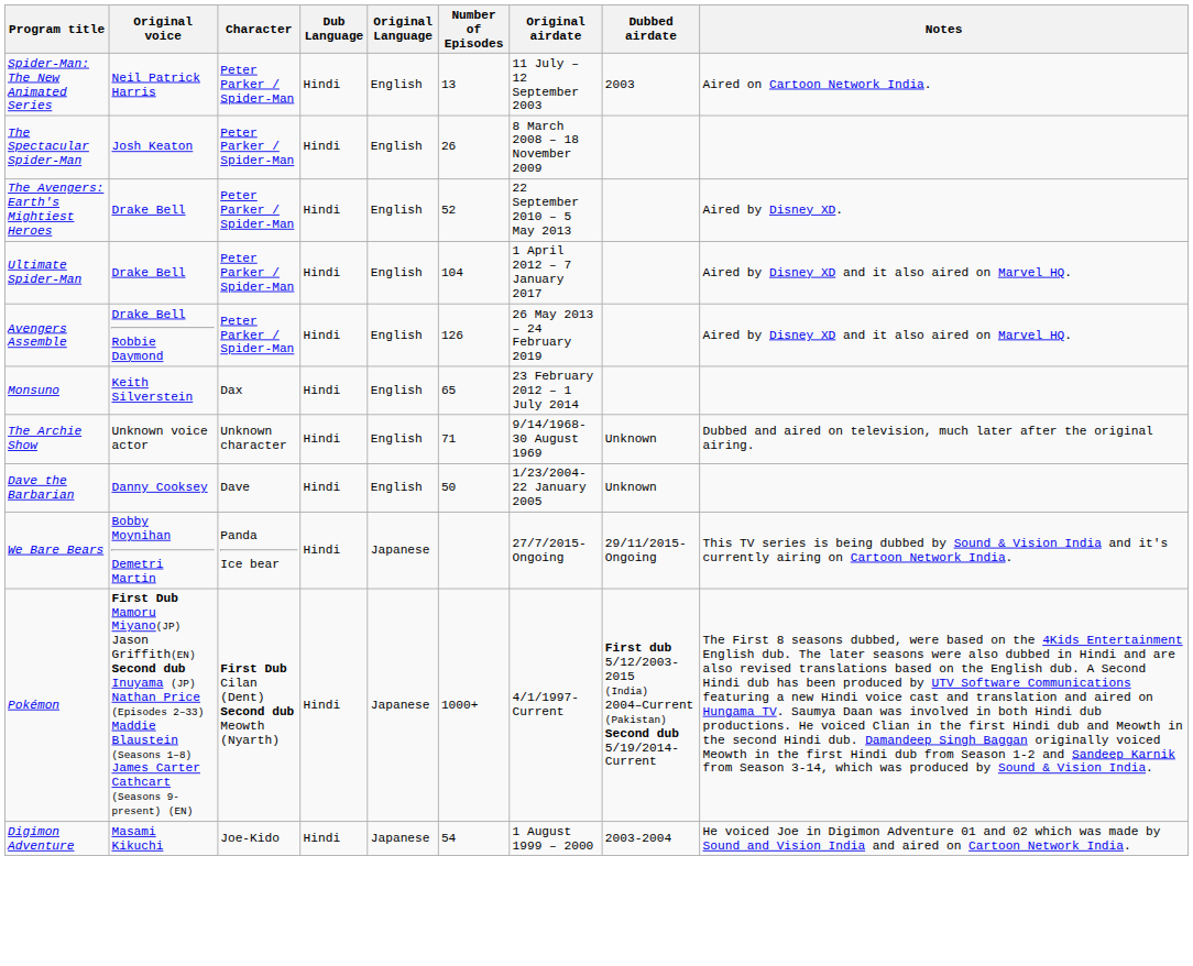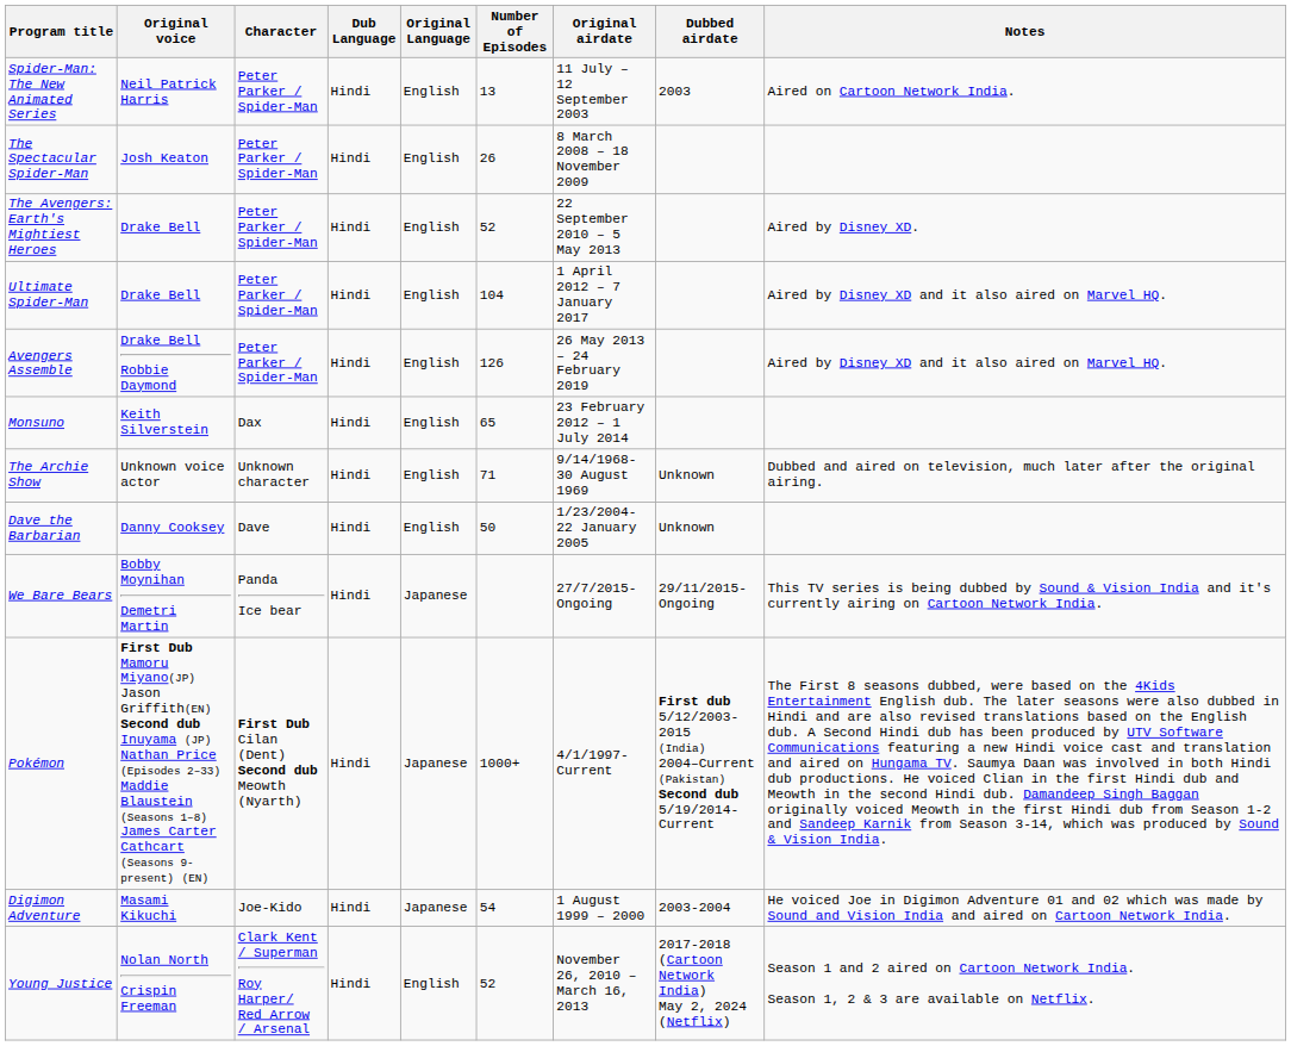 <table class="wikitable">
 <tr>
 <th>Program title</th>
 <th>Original voice</th>
 <th>Character</th>
 <th>Dub Language</th>
 <th>Original Language</th>
 <th>Number of Episodes</th>
 <th>Original airdate</th>
 <th>Dubbed airdate</th>
 <th>Notes</th>
 </tr>
 <tr>
 <td><em><a href='#'>Spider-Man: The New Animated Series</a></em></td>
 <td><a href='#'>Neil Patrick Harris</a></td>
 <td><a href='#'>Peter Parker / Spider-Man</a></td>
 <td>Hindi</td>
 <td>English</td>
 <td>13</td>
 <td>11 July – 12 September 2003</td>
 <td>2003</td>
 <td>Aired on <a href='#'>Cartoon Network India</a>.</td>
 </tr>
 <tr>
 <td><a href='#'><em>The Spectacular Spider-Man</em></a></td>
 <td><a href='#'>Josh Keaton</a></td>
 <td><a href='#'>Peter Parker / Spider-Man</a></td>
 <td>Hindi</td>
 <td>English</td>
 <td>26</td>
 <td>8 March 2008 – 18 November 2009</td>
 <td></td>
 <td></td>
 </tr>
 <tr>
 <td><em><a href='#'>The Avengers: Earth's Mightiest Heroes</a></em></td>
 <td><a href='#'>Drake Bell</a></td>
 <td><a href='#'>Peter Parker / Spider-Man</a></td>
 <td>Hindi</td>
 <td>English</td>
 <td>52</td>
 <td>22 September 2010 – 5 May 2013</td>
 <td></td>
 <td>Aired by <a href='#'>Disney XD</a>.</td>
 </tr>
 <tr>
 <td><a href='#'><em>Ultimate Spider-Man</em></a></td>
 <td><a href='#'>Drake Bell</a></td>
 <td><a href='#'>Peter Parker / Spider-Man</a></td>
 <td>Hindi</td>
 <td>English</td>
 <td>104</td>
 <td>1 April 2012 – 7 January 2017</td>
 <td></td>
 <td>Aired by <a href='#'>Disney XD</a> and it also aired on <a href='#'>Marvel HQ</a>.</td>
 </tr>
 <tr>
 <td><a href='#'><em>Avengers Assemble</em></a></td>
 <td><a href='#'>Drake Bell</a><hr><a href='#'>Robbie Daymond</a></td>
 <td><a href='#'>Peter Parker / Spider-Man</a></td>
 <td>Hindi</td>
 <td>English</td>
 <td>126</td>
 <td>26 May 2013 – 24 February 2019</td>
 <td></td>
 <td>Aired by <a href='#'>Disney XD</a> and it also aired on <a href='#'>Marvel HQ</a>.</td>
 </tr>
 <tr>
 <td><em><a href='#'>Monsuno</a></em></td>
 <td><a href='#'>Keith Silverstein</a></td>
 <td>Dax</td>
 <td>Hindi</td>
 <td>English</td>
 <td>65</td>
 <td>23 February 2012 – 1 July 2014</td>
 <td></td>
 <td></td>
 </tr>
 <tr>
 <td><em><a href='#'>The Archie Show</a></em></td>
 <td>Unknown voice actor</td>
 <td>Unknown character</td>
 <td>Hindi</td>
 <td>English</td>
 <td>71</td>
 <td>9/14/1968-<br>30 August 1969</td>
 <td>Unknown</td>
 <td>Dubbed and aired on television, much later after the original airing.</td>
 </tr>
 <tr>
 <td><em><a href='#'>Dave the Barbarian</a></em></td>
 <td><a href='#'>Danny Cooksey</a></td>
 <td>Dave</td>
 <td>Hindi</td>
 <td>English</td>
 <td>50</td>
 <td>1/23/2004-<br>22 January 2005</td>
 <td>Unknown</td>
 <td></td>
 </tr>
 <tr>
 <td><em><a href='#'>We Bare Bears</a></em></td>
 <td><a href='#'>Bobby Moynihan</a> <hr> <a href='#'>Demetri Martin</a></td>
 <td>Panda <hr> Ice bear</td>
 <td>Hindi</td>
 <td>Japanese</td>
 <td></td>
 <td>27/7/2015- Ongoing</td>
 <td>29/11/2015- Ongoing</td>
 <td>This TV series is being dubbed by <a href='#'>Sound & Vision India</a> and it's currently airing on <a href='#'>Cartoon Network India</a>.</td>
 </tr>
 <tr>
 <td><a href='#'><em>Pokémon</em></a></td>
 <td><strong>First Dub</strong><br><a href='#'>Mamoru Miyano</a><small>(JP)</small><br> Jason Griffith<small>(EN)</small><br><strong>Second dub</strong> <a href='#'>Inuyama</a> <small> (JP)</small> <br> <a href='#'>Nathan Price</a> <small>(Episodes 2–33)</small> <br> <a href='#'>Maddie Blaustein</a> <small>(Seasons 1–8)</small> <br> <a href='#'>James Carter Cathcart</a> <small>(Seasons 9-present)</small> <small>(EN)</small></td>
 <td><strong>First Dub</strong><br>Cilan (Dent)<br><strong>Second dub</strong> Meowth (Nyarth) <br></td>
 <td>Hindi</td>
 <td>Japanese</td>
 <td>1000+</td>
 <td>4/1/1997-Current</td>
 <td><strong>First dub</strong> 5/12/2003-2015<br><small>(India)</small><br>2004–Current<br><small>(Pakistan)</small> <br> <strong>Second dub</strong> 5/19/2014-Current</td>
 <td>The First 8 seasons dubbed, were based on the <a href='#'>4Kids Entertainment</a> English dub. The later seasons were also dubbed in Hindi and are also revised translations based on the English dub. A Second Hindi dub has been produced by <a href='#'>UTV Software Communications</a> featuring a new Hindi voice cast and translation and aired on <a href='#'>Hungama TV</a>. Saumya Daan was involved in both Hindi dub productions. He voiced Clian in the first Hindi dub and Meowth in the second Hindi dub. <a href='#'>Damandeep Singh Baggan</a> originally voiced Meowth in the first Hindi dub from Season 1-2 and <a href='#'>Sandeep Karnik</a> from Season 3-14, which was produced by <a href='#'>Sound & Vision India</a>.</td>
 </tr>
 <tr>
 <td><em><a href='#'>Digimon Adventure</a></em></td>
 <td><a href='#'>Masami Kikuchi</a></td>
 <td>Joe-Kido</td>
 <td>Hindi</td>
 <td>Japanese</td>
 <td>54</td>
 <td>1 August 1999 – 2000</td>
 <td>2003-2004</td>
 <td>He voiced Joe in Digimon Adventure 01 and 02 which was made by <a href='#'>Sound and Vision India</a> and aired on <a href='#'>Cartoon Network India</a>.</td>
 </tr>
+<tr>
+<td><em><a href='#'>Young Justice</a></em></td>
+<td><a href='#'>Nolan North</a><hr><a href='#'>Crispin Freeman</a></td>
+<td><a href='#'>Clark Kent / Superman</a><hr><a href='#'>Roy Harper/ Red Arrow / Arsenal</a></td>
+<td>Hindi</td>
+<td>English</td>
+<td>52</td>
+<td>November 26, 2010 – March 16, 2013</td>
+<td>2017-2018 (<a href='#'>Cartoon Network India</a>)<br>May 2, 2024 (<a href='#'>Netflix</a>)</td>
+<td>Season 1 and 2 aired on <a href='#'>Cartoon Network India</a>.<br><br>Season 1, 2 & 3 are available on <a href='#'>Netflix</a>.</td>
+</tr>
 </table>
